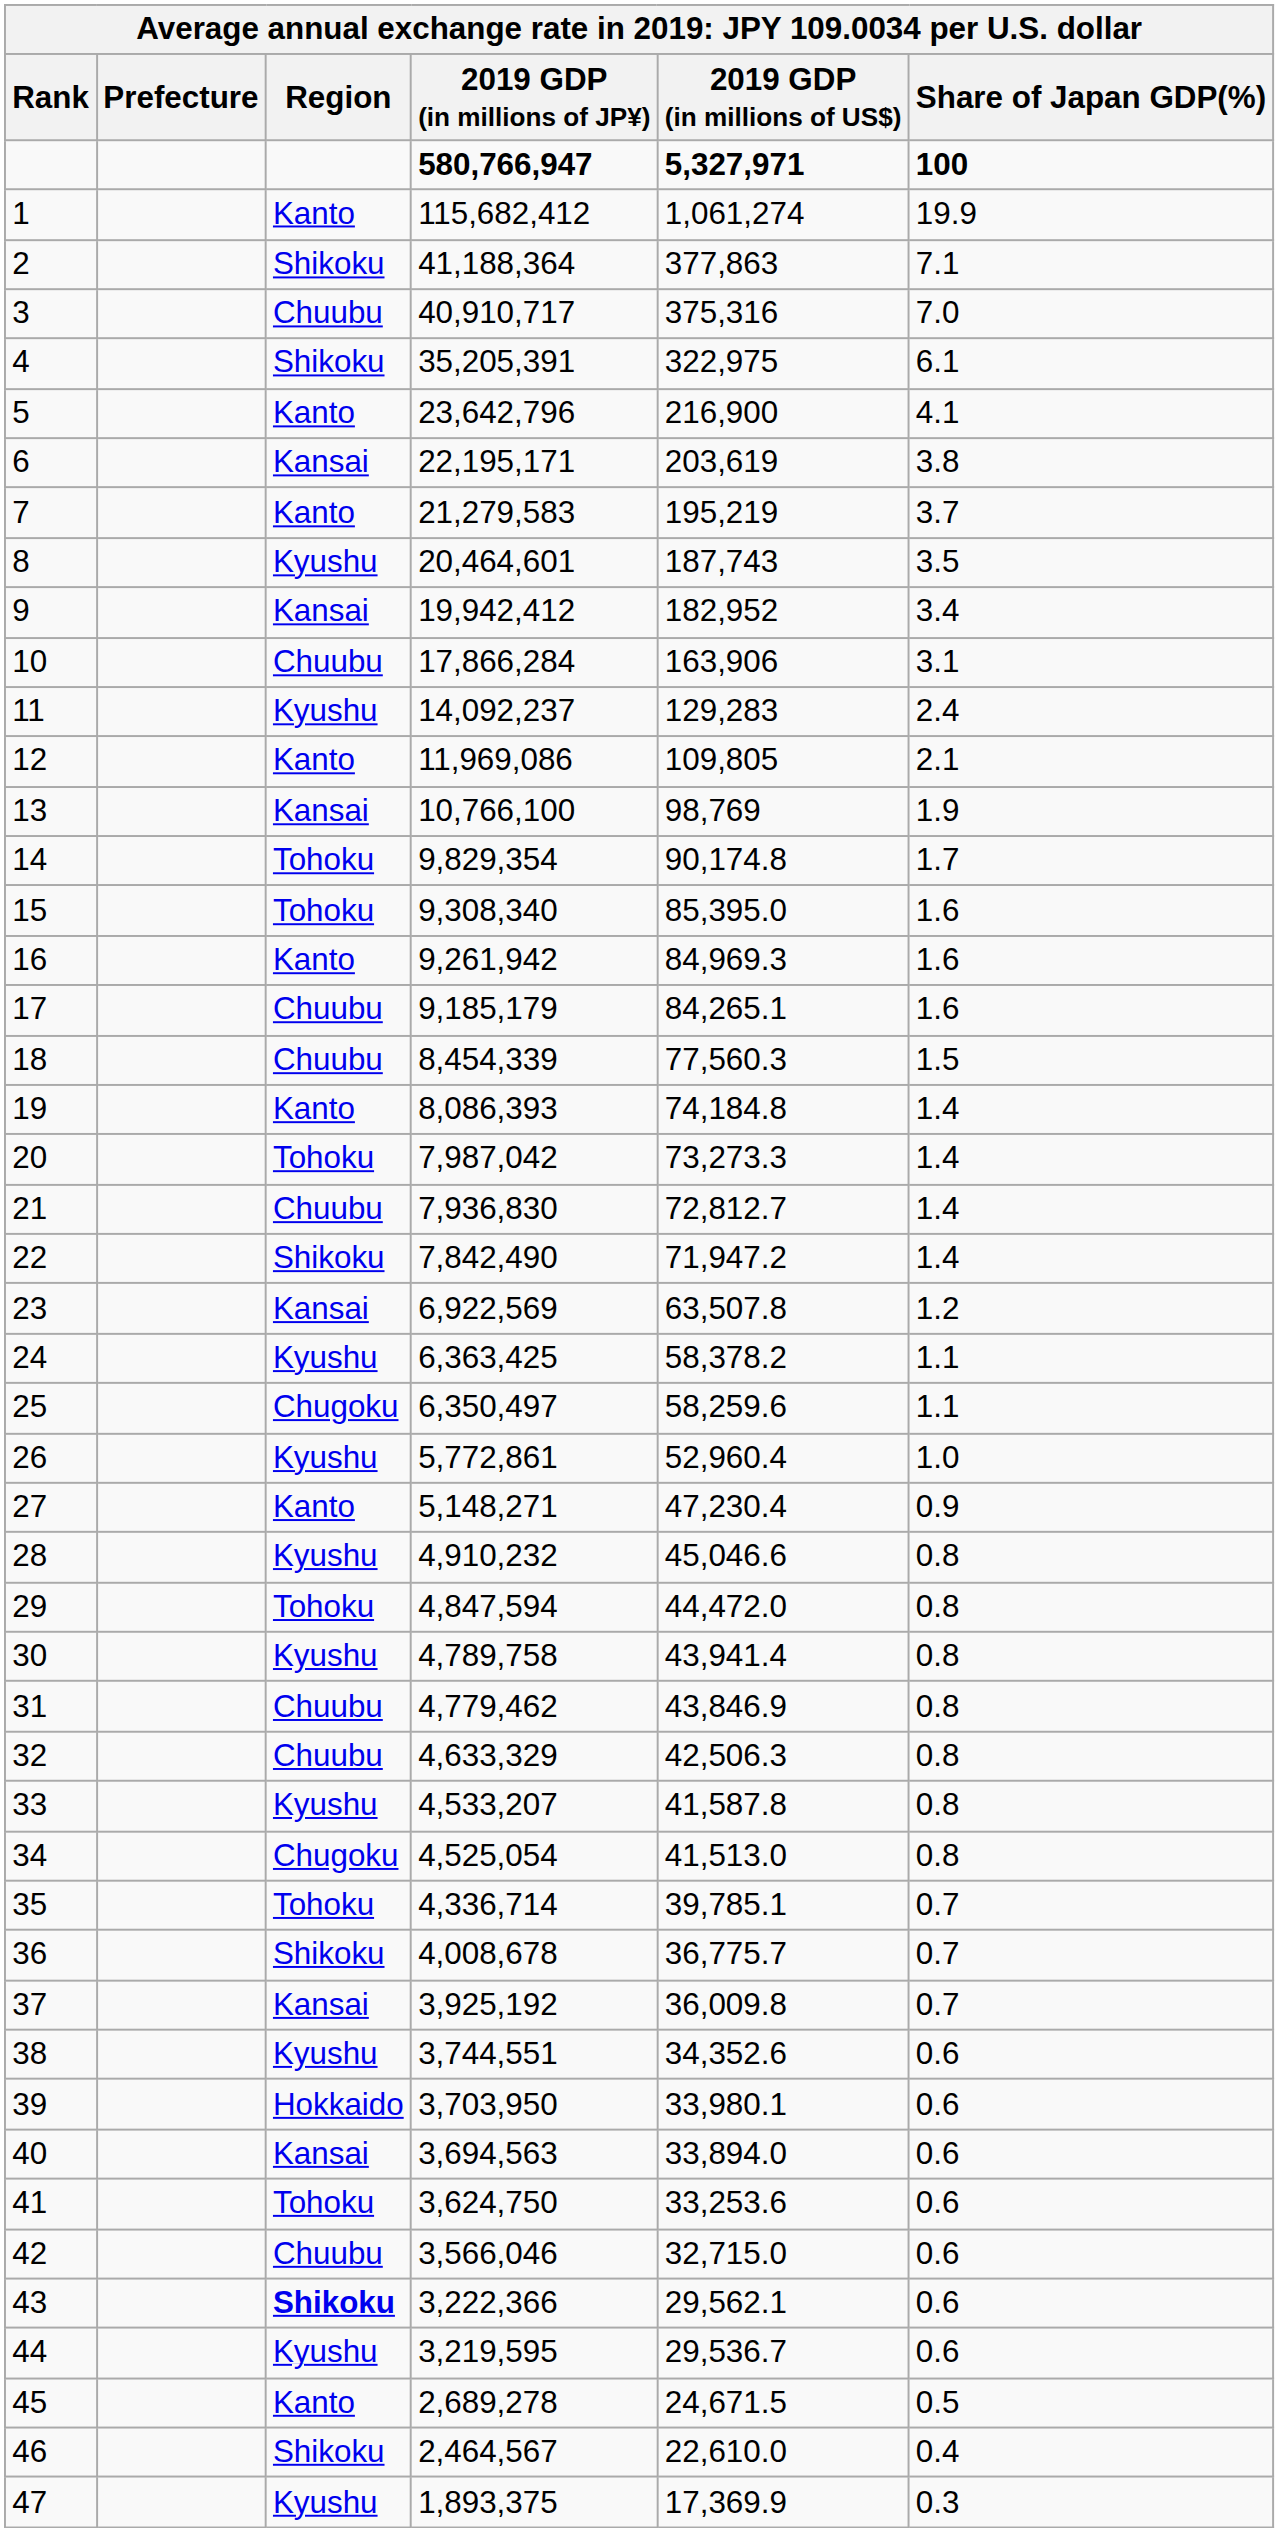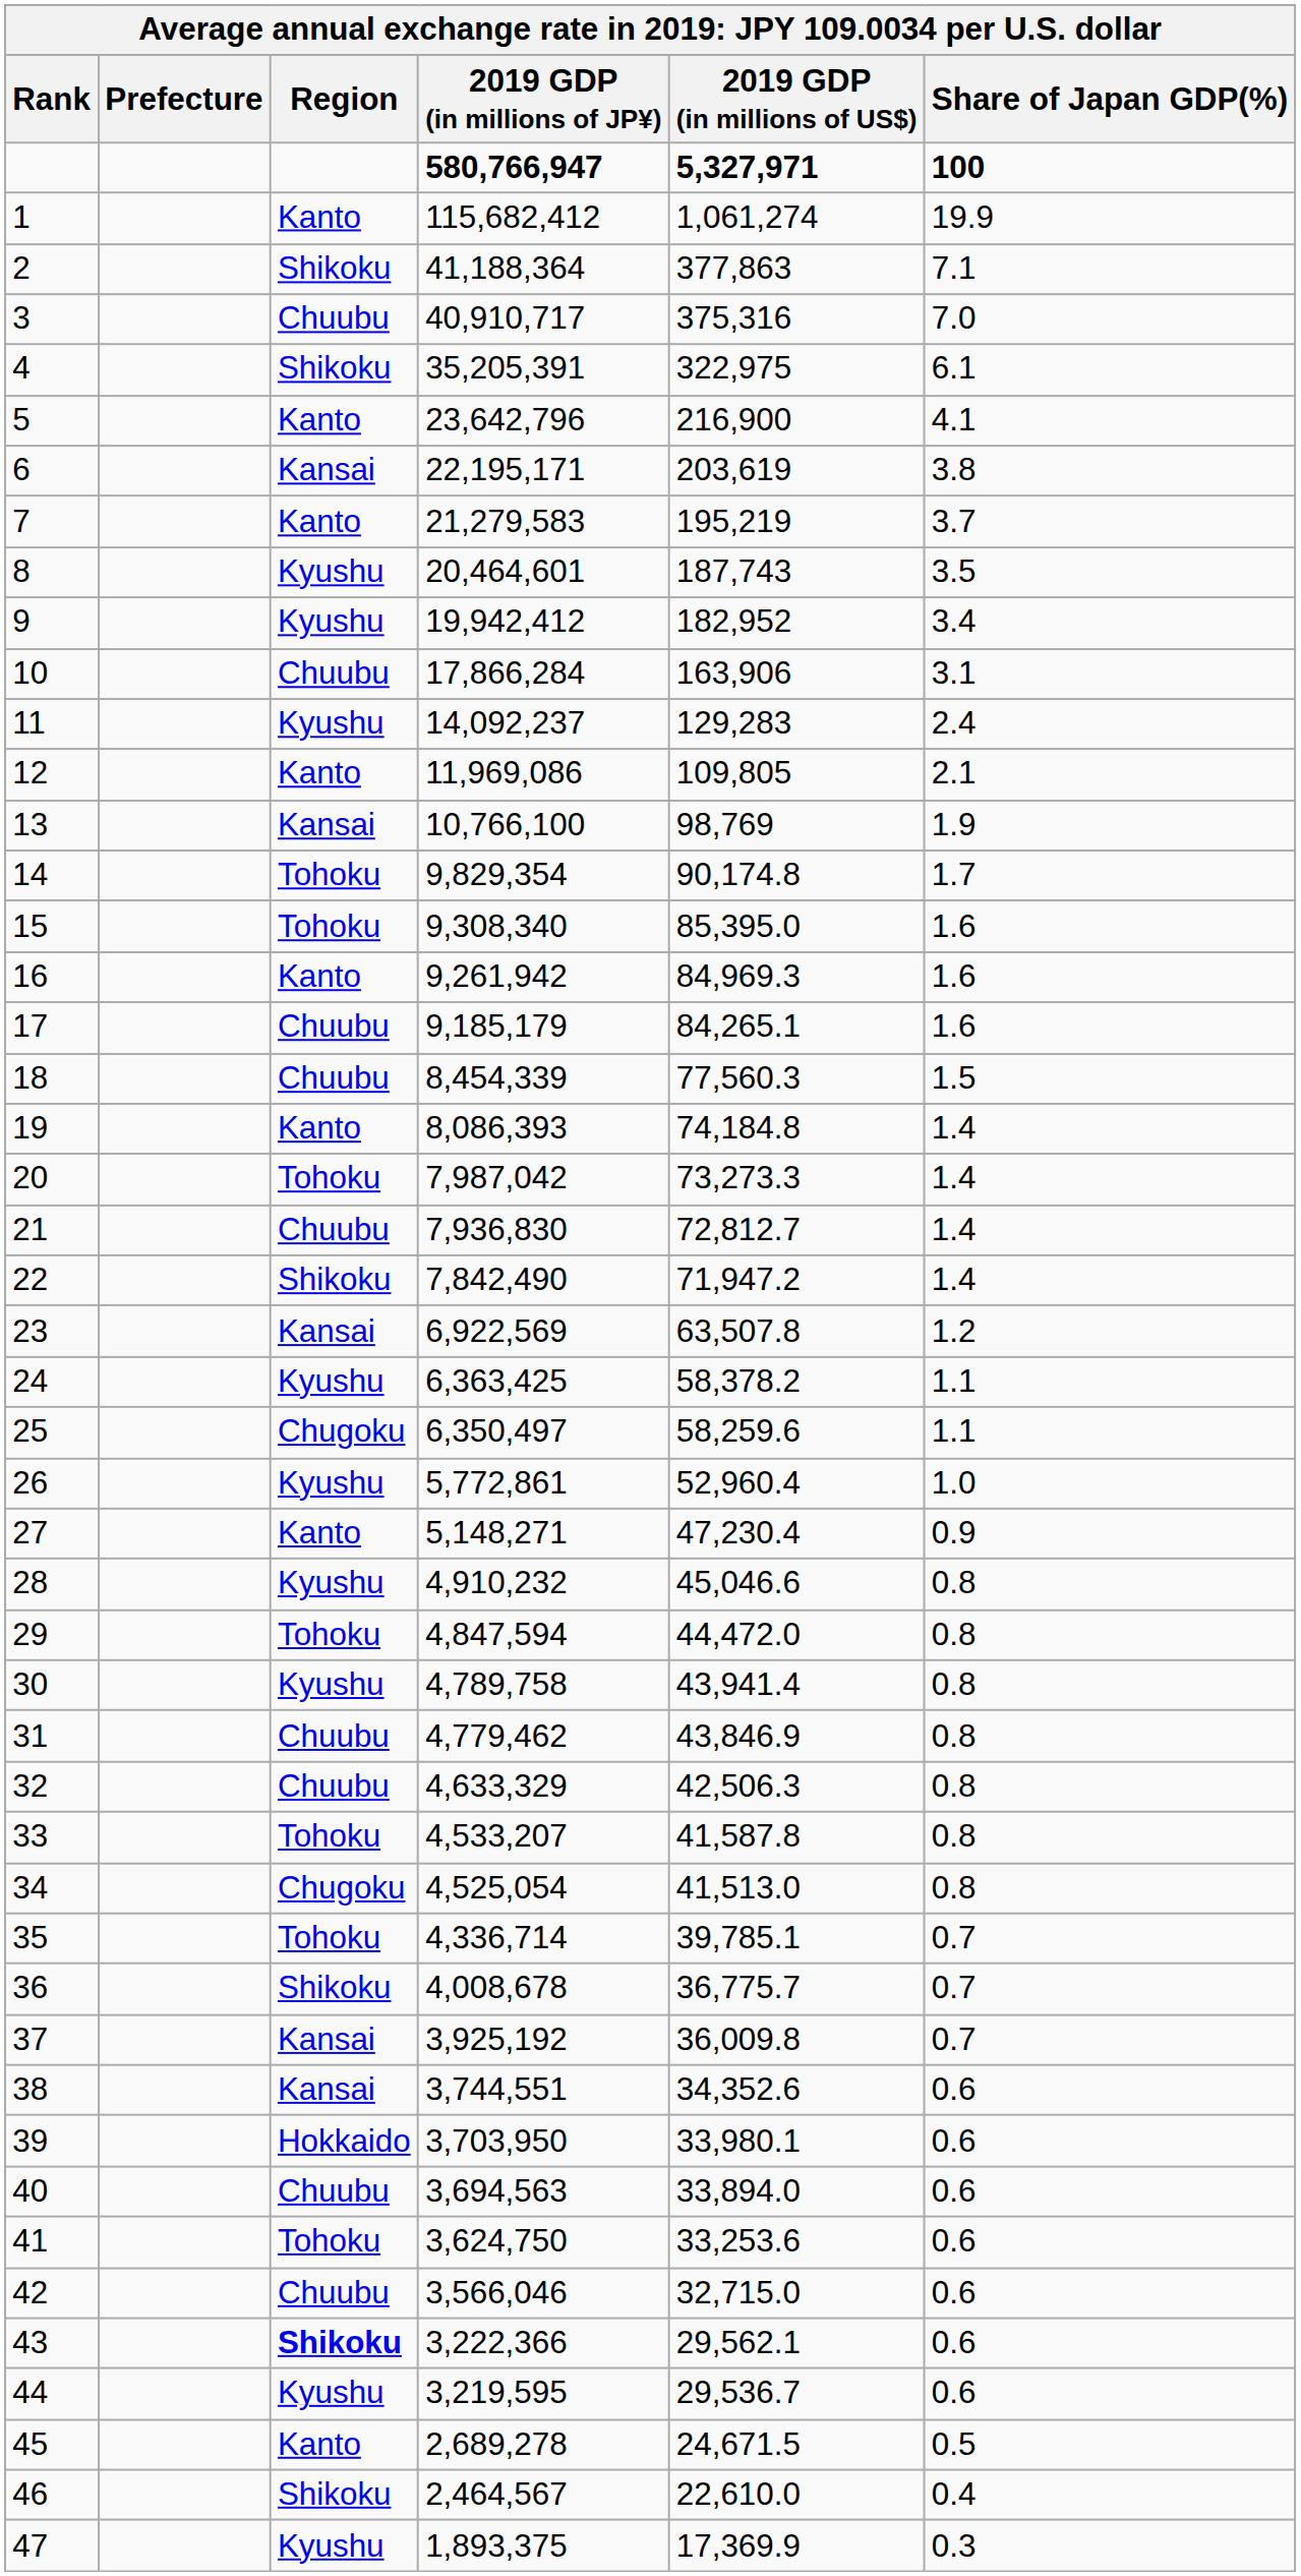 <table class="wikitable sortable">
 <tr>
 <th colspan="6">Average annual exchange rate in 2019: JPY 109.0034 per U.S. dollar</th>
 </tr>
 <tr>
 <th>Rank</th>
 <th>Prefecture</th>
 <th>Region</th>
 <th>2019 GDP<br><small>(in millions of JP¥)</small></th>
 <th>2019 GDP<br><small>(in millions of US$)</small></th>
 <th>Share of Japan GDP(%)</th>
 </tr>
 <tr>
 <td></td>
 <td><strong></strong></td>
 <td></td>
 <td><strong>580,766,947</strong></td>
 <td><strong>5,327,971</strong></td>
 <td><strong>100</strong></td>
 </tr>
 <tr>
 <td>1</td>
 <td></td>
 <td><a href='#'>Kanto</a></td>
 <td>115,682,412</td>
 <td>1,061,274</td>
 <td>19.9</td>
 </tr>
 <tr>
 <td>2</td>
 <td></td>
 <td><a href='#'>Shikoku</a></td>
 <td>41,188,364</td>
 <td>377,863</td>
 <td>7.1</td>
 </tr>
 <tr>
 <td>3</td>
 <td></td>
 <td><a href='#'>Chuubu</a></td>
 <td>40,910,717</td>
 <td>375,316</td>
 <td>7.0</td>
 </tr>
 <tr>
 <td>4</td>
 <td></td>
 <td><a href='#'>Shikoku</a></td>
 <td>35,205,391</td>
 <td>322,975</td>
 <td>6.1</td>
 </tr>
 <tr>
 <td>5</td>
 <td></td>
 <td><a href='#'>Kanto</a></td>
 <td>23,642,796</td>
 <td>216,900</td>
 <td>4.1</td>
 </tr>
 <tr>
 <td>6</td>
 <td></td>
 <td><a href='#'>Kansai</a></td>
 <td>22,195,171</td>
 <td>203,619</td>
 <td>3.8</td>
 </tr>
 <tr>
 <td>7</td>
 <td></td>
 <td><a href='#'>Kanto</a></td>
 <td>21,279,583</td>
 <td>195,219</td>
 <td>3.7</td>
 </tr>
 <tr>
 <td>8</td>
 <td></td>
 <td><a href='#'>Kyushu</a></td>
 <td>20,464,601</td>
 <td>187,743</td>
 <td>3.5</td>
 </tr>
 <tr>
 <td>9</td>
 <td></td>
-<td><a href='#'>Kansai</a></td>
+<td><a href='#'>Kyushu</a></td>
 <td>19,942,412</td>
 <td>182,952</td>
 <td>3.4</td>
 </tr>
 <tr>
 <td>10</td>
 <td></td>
 <td><a href='#'>Chuubu</a></td>
 <td>17,866,284</td>
 <td>163,906</td>
 <td>3.1</td>
 </tr>
 <tr>
 <td>11</td>
 <td></td>
 <td><a href='#'>Kyushu</a></td>
 <td>14,092,237</td>
 <td>129,283</td>
 <td>2.4</td>
 </tr>
 <tr>
 <td>12</td>
 <td></td>
 <td><a href='#'>Kanto</a></td>
 <td>11,969,086</td>
 <td>109,805</td>
 <td>2.1</td>
 </tr>
 <tr>
 <td>13</td>
 <td></td>
 <td><a href='#'>Kansai</a></td>
 <td>10,766,100</td>
 <td>98,769</td>
 <td>1.9</td>
 </tr>
 <tr>
 <td>14</td>
 <td></td>
 <td><a href='#'>Tohoku</a></td>
 <td>9,829,354</td>
 <td>90,174.8</td>
 <td>1.7</td>
 </tr>
 <tr>
 <td>15</td>
 <td></td>
 <td><a href='#'>Tohoku</a></td>
 <td>9,308,340</td>
 <td>85,395.0</td>
 <td>1.6</td>
 </tr>
 <tr>
 <td>16</td>
 <td></td>
 <td><a href='#'>Kanto</a></td>
 <td>9,261,942</td>
 <td>84,969.3</td>
 <td>1.6</td>
 </tr>
 <tr>
 <td>17</td>
 <td></td>
 <td><a href='#'>Chuubu</a></td>
 <td>9,185,179</td>
 <td>84,265.1</td>
 <td>1.6</td>
 </tr>
 <tr>
 <td>18</td>
 <td></td>
 <td><a href='#'>Chuubu</a></td>
 <td>8,454,339</td>
 <td>77,560.3</td>
 <td>1.5</td>
 </tr>
 <tr>
 <td>19</td>
 <td></td>
 <td><a href='#'>Kanto</a></td>
 <td>8,086,393</td>
 <td>74,184.8</td>
 <td>1.4</td>
 </tr>
 <tr>
 <td>20</td>
 <td></td>
 <td><a href='#'>Tohoku</a></td>
 <td>7,987,042</td>
 <td>73,273.3</td>
 <td>1.4</td>
 </tr>
 <tr>
 <td>21</td>
 <td></td>
 <td><a href='#'>Chuubu</a></td>
 <td>7,936,830</td>
 <td>72,812.7</td>
 <td>1.4</td>
 </tr>
 <tr>
 <td>22</td>
 <td></td>
 <td><a href='#'>Shikoku</a></td>
 <td>7,842,490</td>
 <td>71,947.2</td>
 <td>1.4</td>
 </tr>
 <tr>
 <td>23</td>
 <td></td>
 <td><a href='#'>Kansai</a></td>
 <td>6,922,569</td>
 <td>63,507.8</td>
 <td>1.2</td>
 </tr>
 <tr>
 <td>24</td>
 <td></td>
 <td><a href='#'>Kyushu</a></td>
 <td>6,363,425</td>
 <td>58,378.2</td>
 <td>1.1</td>
 </tr>
 <tr>
 <td>25</td>
 <td></td>
 <td><a href='#'>Chugoku</a></td>
 <td>6,350,497</td>
 <td>58,259.6</td>
 <td>1.1</td>
 </tr>
 <tr>
 <td>26</td>
 <td></td>
 <td><a href='#'>Kyushu</a></td>
 <td>5,772,861</td>
 <td>52,960.4</td>
 <td>1.0</td>
 </tr>
 <tr>
 <td>27</td>
 <td></td>
 <td><a href='#'>Kanto</a></td>
 <td>5,148,271</td>
 <td>47,230.4</td>
 <td>0.9</td>
 </tr>
 <tr>
 <td>28</td>
 <td></td>
 <td><a href='#'>Kyushu</a></td>
 <td>4,910,232</td>
 <td>45,046.6</td>
 <td>0.8</td>
 </tr>
 <tr>
 <td>29</td>
 <td></td>
 <td><a href='#'>Tohoku</a></td>
 <td>4,847,594</td>
 <td>44,472.0</td>
 <td>0.8</td>
 </tr>
 <tr>
 <td>30</td>
 <td></td>
 <td><a href='#'>Kyushu</a></td>
 <td>4,789,758</td>
 <td>43,941.4</td>
 <td>0.8</td>
 </tr>
 <tr>
 <td>31</td>
 <td></td>
 <td><a href='#'>Chuubu</a></td>
 <td>4,779,462</td>
 <td>43,846.9</td>
 <td>0.8</td>
 </tr>
 <tr>
 <td>32</td>
 <td></td>
 <td><a href='#'>Chuubu</a></td>
 <td>4,633,329</td>
 <td>42,506.3</td>
 <td>0.8</td>
 </tr>
 <tr>
 <td>33</td>
 <td></td>
-<td><a href='#'>Kyushu</a></td>
+<td><a href='#'>Tohoku</a></td>
 <td>4,533,207</td>
 <td>41,587.8</td>
 <td>0.8</td>
 </tr>
 <tr>
 <td>34</td>
 <td></td>
 <td><a href='#'>Chugoku</a></td>
 <td>4,525,054</td>
 <td>41,513.0</td>
 <td>0.8</td>
 </tr>
 <tr>
 <td>35</td>
 <td></td>
 <td><a href='#'>Tohoku</a></td>
 <td>4,336,714</td>
 <td>39,785.1</td>
 <td>0.7</td>
 </tr>
 <tr>
 <td>36</td>
 <td></td>
 <td><a href='#'>Shikoku</a></td>
 <td>4,008,678</td>
 <td>36,775.7</td>
 <td>0.7</td>
 </tr>
 <tr>
 <td>37</td>
 <td></td>
 <td><a href='#'>Kansai</a></td>
 <td>3,925,192</td>
 <td>36,009.8</td>
 <td>0.7</td>
 </tr>
 <tr>
 <td>38</td>
 <td></td>
-<td><a href='#'>Kyushu</a></td>
+<td><a href='#'>Kansai</a></td>
 <td>3,744,551</td>
 <td>34,352.6</td>
 <td>0.6</td>
 </tr>
 <tr>
 <td>39</td>
 <td></td>
 <td><a href='#'>Hokkaido</a></td>
 <td>3,703,950</td>
 <td>33,980.1</td>
 <td>0.6</td>
 </tr>
 <tr>
 <td>40</td>
 <td></td>
-<td><a href='#'>Kansai</a></td>
+<td><a href='#'>Chuubu</a></td>
 <td>3,694,563</td>
 <td>33,894.0</td>
 <td>0.6</td>
 </tr>
 <tr>
 <td>41</td>
 <td></td>
 <td><a href='#'>Tohoku</a></td>
 <td>3,624,750</td>
 <td>33,253.6</td>
 <td>0.6</td>
 </tr>
 <tr>
 <td>42</td>
 <td></td>
 <td><a href='#'>Chuubu</a></td>
 <td>3,566,046</td>
 <td>32,715.0</td>
 <td>0.6</td>
 </tr>
 <tr>
 <td>43</td>
 <td></td>
 <td><strong><a href='#'>Shikoku</a></strong></td>
 <td>3,222,366</td>
 <td>29,562.1</td>
 <td>0.6</td>
 </tr>
 <tr>
 <td>44</td>
 <td></td>
 <td><a href='#'>Kyushu</a></td>
 <td>3,219,595</td>
 <td>29,536.7</td>
 <td>0.6</td>
 </tr>
 <tr>
 <td>45</td>
 <td></td>
 <td><a href='#'>Kanto</a></td>
 <td>2,689,278</td>
 <td>24,671.5</td>
 <td>0.5</td>
 </tr>
 <tr>
 <td>46</td>
 <td></td>
 <td><a href='#'>Shikoku</a></td>
 <td>2,464,567</td>
 <td>22,610.0</td>
 <td>0.4</td>
 </tr>
 <tr>
 <td>47</td>
 <td></td>
 <td><a href='#'>Kyushu</a></td>
 <td>1,893,375</td>
 <td>17,369.9</td>
 <td>0.3</td>
 </tr>
 </table>
